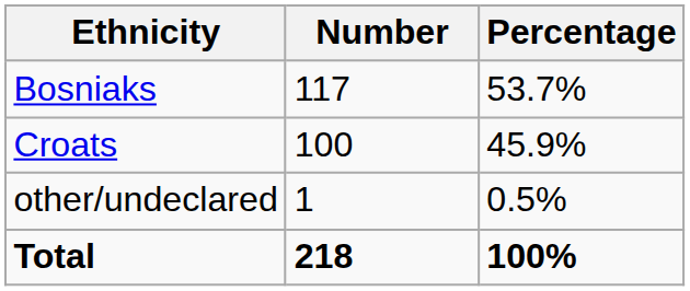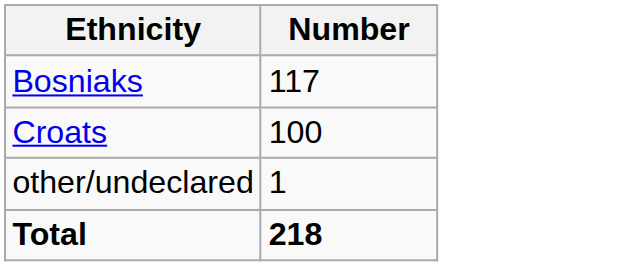 <table class="wikitable">
 <tr>
 <th width="100px">Ethnicity</th>
 <th width="80px">Number</th>
-<th width="80px">Percentage</th>
 </tr>
 <tr>
 <td><a href='#'>Bosniaks</a></td>
 <td>117</td>
-<td>53.7%</td>
 </tr>
 <tr>
 <td><a href='#'>Croats</a></td>
 <td>100</td>
-<td>45.9%</td>
 </tr>
 <tr>
 <td>other/undeclared</td>
 <td>1</td>
-<td>0.5%</td>
 </tr>
 <tr>
 <td><strong>Total</strong></td>
 <td><strong>218</strong></td>
-<td><strong>100%</strong></td>
 </tr>
 </table>
